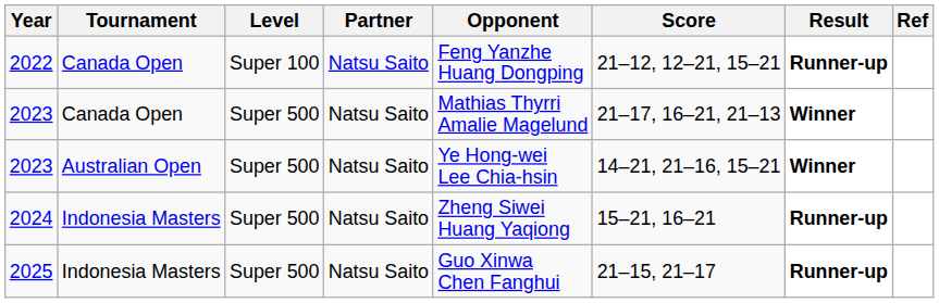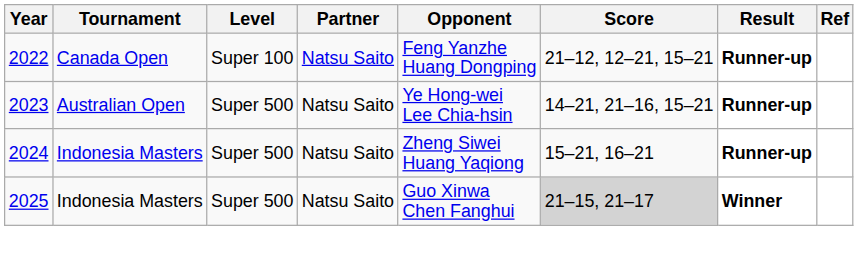 <table class="sortable wikitable" style="font-size: 90%;">
 <tr>
 <th>Year</th>
 <th>Tournament</th>
 <th>Level</th>
 <th>Partner</th>
 <th>Opponent</th>
 <th>Score</th>
 <th>Result</th>
 <th>Ref</th>
 </tr>
 <tr>
 <td align="center"><a href='#'>2022</a></td>
 <td align="left"><a href='#'>Canada Open</a></td>
 <td align="left">Super 100</td>
 <td align="left"> <a href='#'>Natsu Saito</a></td>
 <td align="left"> <a href='#'>Feng Yanzhe</a><br> <a href='#'>Huang Dongping</a></td>
 <td align="left">21–12, 12–21, 15–21</td>
 <td style="text-align:left; background:white"> <strong>Runner-up</strong></td>
 <td style="text-align:center; background:white"></td>
 </tr>
 <tr>
 <td align="center"><a href='#'>2023</a></td>
-<td align="left">Canada Open</td>
-<td align="left">Super 500</td>
-<td align="left"> Natsu Saito</td>
-<td align="left"> <a href='#'>Mathias Thyrri</a><br>  <a href='#'>Amalie Magelund</a></td>
-<td align="left">21–17, 16–21, 21–13</td>
-<td style="text-align:left; background:white"> <strong>Winner</strong></td>
-<td style="text-align:center; background:white"></td>
-</tr>
-<tr>
-<td align="center"><a href='#'>2023</a></td>
 <td align="left"><a href='#'>Australian Open</a></td>
 <td align="left">Super 500</td>
 <td align="left"> Natsu Saito</td>
 <td align="left"> <a href='#'>Ye Hong-wei</a><br> <a href='#'>Lee Chia-hsin</a></td>
 <td align="left">14–21, 21–16, 15–21</td>
-<td style="text-align:left; background:white"> <strong>Winner</strong></td>
+<td style="text-align:left; background:white"> <strong>Runner-up</strong></td>
 <td style="text-align:center; background:white"></td>
 </tr>
 <tr>
 <td align="center"><a href='#'>2024</a></td>
 <td align="left"><a href='#'>Indonesia Masters</a></td>
 <td align="left">Super 500</td>
 <td align="left"> Natsu Saito</td>
 <td align="left"> <a href='#'>Zheng Siwei</a><br> <a href='#'>Huang Yaqiong</a></td>
 <td align="left">15–21, 16–21</td>
 <td style="text-align:left; background:white"> <strong>Runner-up</strong></td>
 <td style="text-align:center; background:white"></td>
 </tr>
 <tr>
 <td align="center"><a href='#'>2025</a></td>
 <td align="left">Indonesia Masters</td>
 <td align="left">Super 500</td>
 <td align="left"> Natsu Saito</td>
 <td align="left"> <a href='#'>Guo Xinwa</a><br> <a href='#'>Chen Fanghui</a></td>
-<td align="left">21–15, 21–17</td>
-<td style="text-align:left; background:white"> <strong>Runner-up</strong></td>
+<td align="left" style="background: lightgrey;">21–15, 21–17</td>
+<td style="text-align:left; background:white"> <strong>Winner</strong></td>
 <td style="text-align:center; background: white"></td>
 </tr>
 </table>
